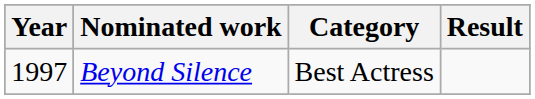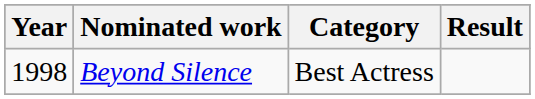 <table class="wikitable sortable">
 <tr>
 <th>Year</th>
 <th>Nominated work</th>
 <th>Category</th>
 <th>Result</th>
 </tr>
 <tr>
-<td>1997</td>
+<td>1998</td>
 <td><em><a href='#'>Beyond Silence</a></em></td>
 <td>Best Actress</td>
 <td></td>
 </tr>
 </table>
